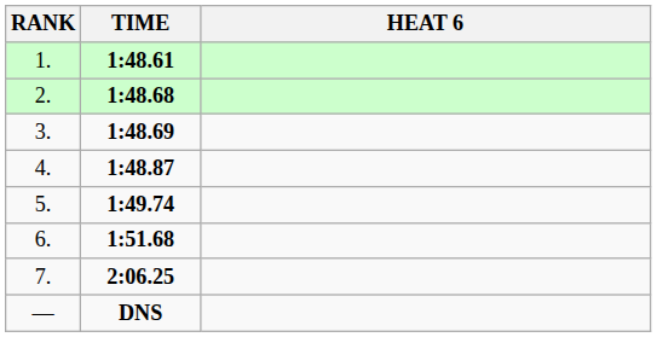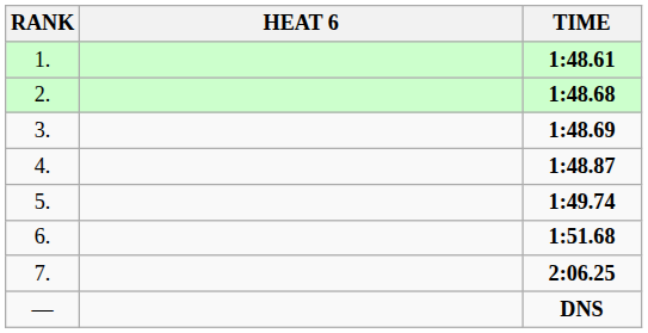 <table class="wikitable" style="border-collapse: collapse; font-size: 90%;">
 <tr>
 <th>RANK</th>
+<th style="width: 20em">HEAT 6</th>
 <th style="width: 5em">TIME</th>
-<th style="width: 20em">HEAT 6</th>
 </tr>
 <tr style="background:#ccffcc;">
 <td align="center">1.</td>
+<td></td>
 <td align="center"><strong>1:48.61</strong></td>
-<td></td>
 </tr>
 <tr style="background:#ccffcc;">
 <td align="center">2.</td>
+<td></td>
 <td align="center"><strong>1:48.68</strong></td>
-<td></td>
 </tr>
 <tr>
 <td align="center">3.</td>
+<td></td>
 <td align="center"><strong>1:48.69</strong></td>
-<td></td>
 </tr>
 <tr>
 <td align="center">4.</td>
+<td></td>
 <td align="center"><strong>1:48.87</strong></td>
-<td></td>
 </tr>
 <tr>
 <td align="center">5.</td>
+<td></td>
 <td align="center"><strong>1:49.74</strong></td>
-<td></td>
 </tr>
 <tr>
 <td align="center">6.</td>
+<td></td>
 <td align="center"><strong>1:51.68</strong></td>
-<td></td>
 </tr>
 <tr>
 <td align="center">7.</td>
+<td></td>
 <td align="center"><strong>2:06.25</strong></td>
-<td></td>
 </tr>
 <tr>
 <td align="center">—</td>
+<td></td>
 <td align="center"><strong>DNS</strong></td>
-<td></td>
 </tr>
 </table>
